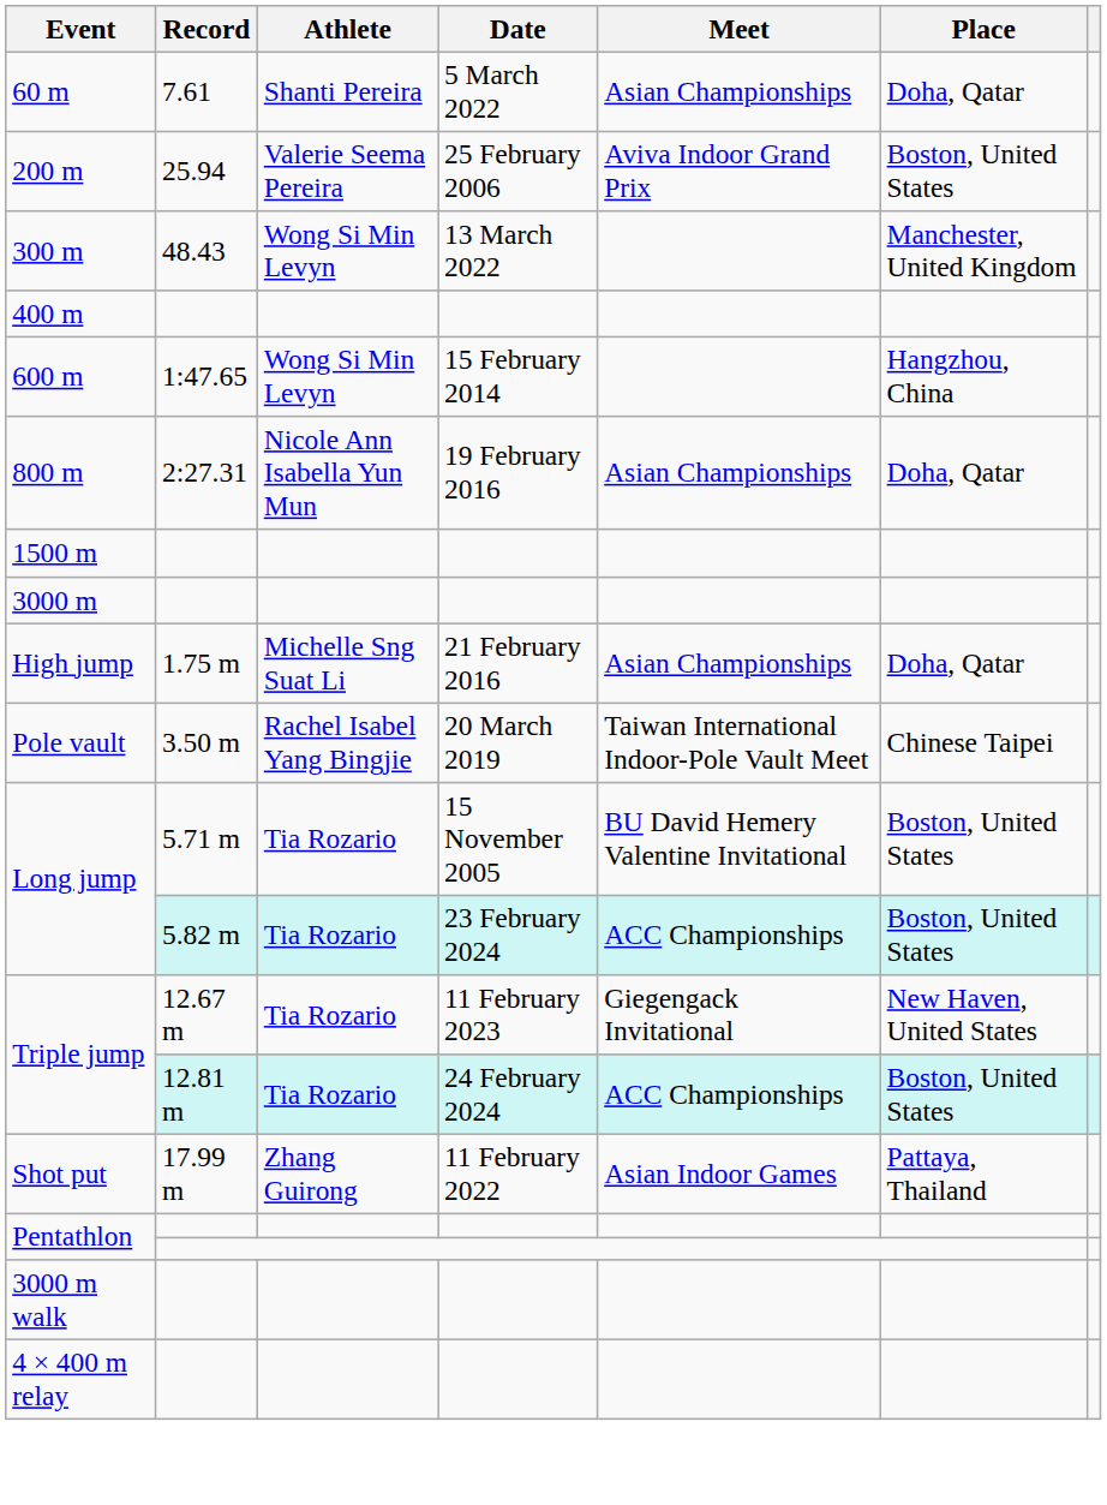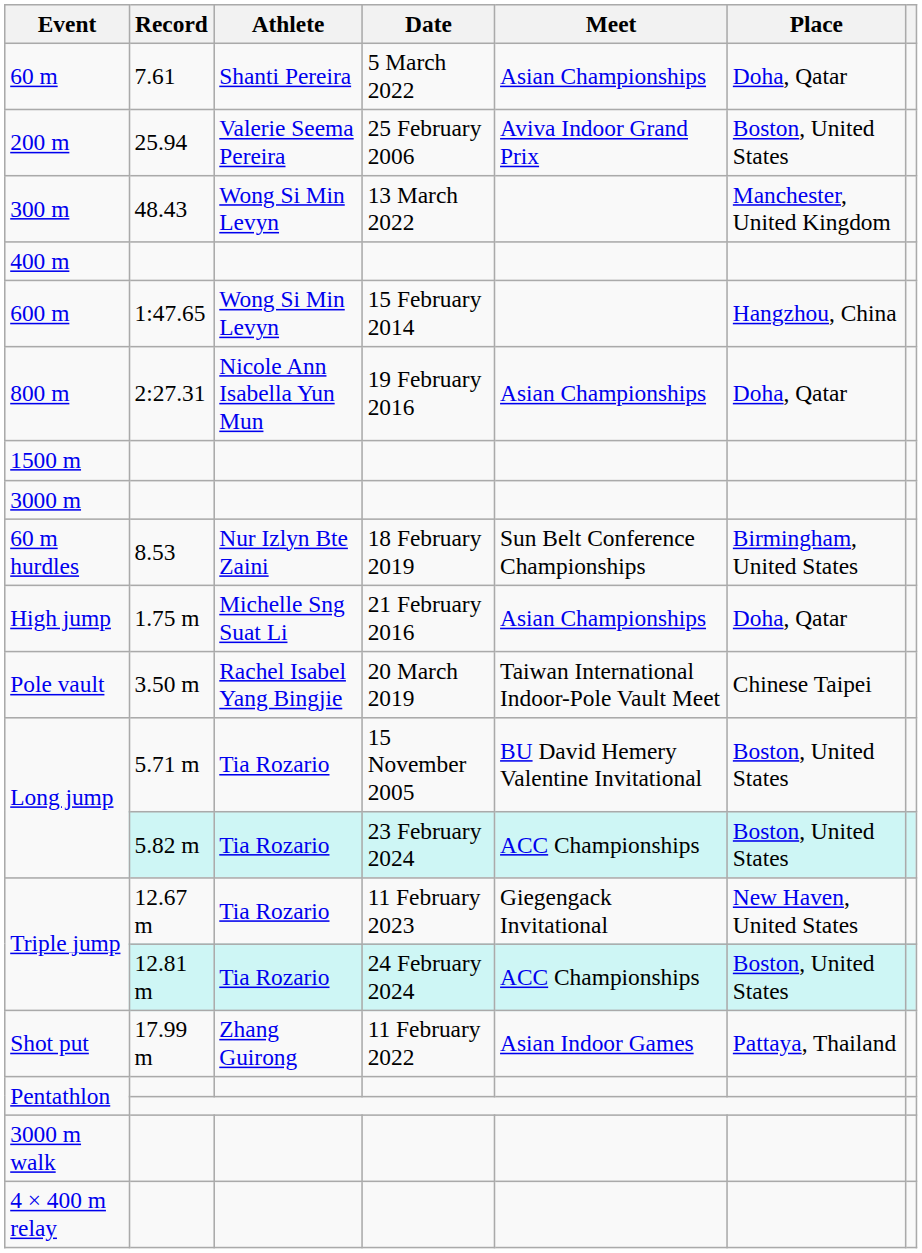 <table class="wikitable" style="font-size:95%; width: 95%;">
 <tr>
 <th>Event</th>
 <th>Record</th>
 <th>Athlete</th>
 <th>Date</th>
 <th>Meet</th>
 <th>Place</th>
 <th></th>
 </tr>
 <tr>
 <td><a href='#'>60 m</a></td>
 <td>7.61</td>
 <td><a href='#'>Shanti Pereira</a></td>
 <td>5 March 2022</td>
 <td><a href='#'>Asian Championships</a></td>
 <td><a href='#'>Doha</a>, Qatar</td>
 <td></td>
 </tr>
 <tr>
 <td><a href='#'>200 m</a></td>
 <td>25.94</td>
 <td><a href='#'>Valerie Seema Pereira</a></td>
 <td>25 February 2006</td>
 <td><a href='#'>Aviva Indoor Grand Prix</a></td>
 <td><a href='#'>Boston</a>, United States</td>
 <td></td>
 </tr>
 <tr>
 <td><a href='#'>300 m</a></td>
 <td>48.43</td>
 <td><a href='#'>Wong Si Min Levyn</a></td>
 <td>13 March 2022</td>
 <td></td>
 <td><a href='#'>Manchester</a>, United Kingdom</td>
 <td></td>
 </tr>
 <tr>
 <td><a href='#'>400 m</a></td>
 <td></td>
 <td></td>
 <td></td>
 <td></td>
 <td></td>
 <td></td>
 </tr>
 <tr>
 <td><a href='#'>600 m</a></td>
 <td>1:47.65</td>
 <td><a href='#'>Wong Si Min Levyn</a></td>
 <td>15 February 2014</td>
 <td></td>
 <td><a href='#'>Hangzhou</a>, China</td>
 <td></td>
 </tr>
 <tr>
 <td><a href='#'>800 m</a></td>
 <td>2:27.31</td>
 <td><a href='#'>Nicole Ann Isabella Yun Mun</a></td>
 <td>19 February 2016</td>
 <td><a href='#'>Asian Championships</a></td>
 <td><a href='#'>Doha</a>, Qatar</td>
 <td></td>
 </tr>
 <tr>
 <td><a href='#'>1500 m</a></td>
 <td></td>
 <td></td>
 <td></td>
 <td></td>
 <td></td>
 <td></td>
 </tr>
 <tr>
 <td><a href='#'>3000 m</a></td>
 <td></td>
 <td></td>
 <td></td>
 <td></td>
 <td></td>
+<td></td>
+</tr>
+<tr>
+<td><a href='#'>60 m hurdles</a></td>
+<td>8.53</td>
+<td><a href='#'>Nur Izlyn Bte Zaini</a></td>
+<td>18 February 2019</td>
+<td>Sun Belt Conference Championships</td>
+<td><a href='#'>Birmingham</a>, United States</td>
 <td></td>
 </tr>
 <tr>
 <td><a href='#'>High jump</a></td>
 <td>1.75 m</td>
 <td><a href='#'>Michelle Sng Suat Li</a></td>
 <td>21 February 2016</td>
 <td><a href='#'>Asian Championships</a></td>
 <td><a href='#'>Doha</a>, Qatar</td>
 <td></td>
 </tr>
 <tr>
 <td><a href='#'>Pole vault</a></td>
 <td>3.50 m</td>
 <td><a href='#'>Rachel Isabel Yang Bingjie</a></td>
 <td>20 March 2019</td>
 <td>Taiwan International Indoor-Pole Vault Meet</td>
 <td>Chinese Taipei</td>
 <td></td>
 </tr>
 <tr>
 <td rowspan=2><a href='#'>Long jump</a></td>
 <td>5.71 m</td>
 <td><a href='#'>Tia Rozario</a></td>
 <td>15 November 2005</td>
 <td><a href='#'>BU</a> David Hemery Valentine Invitational</td>
 <td><a href='#'>Boston</a>, United States</td>
 <td></td>
 </tr>
 <tr bgcolor=#CEF6F5>
 <td>5.82 m</td>
 <td><a href='#'>Tia Rozario</a></td>
 <td>23 February 2024</td>
 <td><a href='#'>ACC</a> Championships</td>
 <td><a href='#'>Boston</a>, United States</td>
 <td></td>
 </tr>
 <tr>
 <td rowspan=2><a href='#'>Triple jump</a></td>
 <td>12.67 m</td>
 <td><a href='#'>Tia Rozario</a></td>
 <td>11 February 2023</td>
 <td>Giegengack Invitational</td>
 <td><a href='#'>New Haven</a>, United States</td>
 <td></td>
 </tr>
 <tr bgcolor=#CEF6F5>
 <td>12.81 m</td>
 <td><a href='#'>Tia Rozario</a></td>
 <td>24 February 2024</td>
 <td><a href='#'>ACC</a> Championships</td>
 <td><a href='#'>Boston</a>, United States</td>
 <td></td>
 </tr>
 <tr>
 <td><a href='#'>Shot put</a></td>
 <td>17.99 m</td>
 <td><a href='#'>Zhang Guirong</a></td>
 <td>11 February 2022</td>
 <td><a href='#'>Asian Indoor Games</a></td>
 <td><a href='#'>Pattaya</a>, Thailand</td>
 <td></td>
 </tr>
 <tr>
 <td rowspan=2><a href='#'>Pentathlon</a></td>
 <td></td>
 <td></td>
 <td></td>
 <td></td>
 <td></td>
 <td></td>
 </tr>
 <tr>
 <td colspan=5></td>
 <td></td>
 </tr>
 <tr>
 <td><a href='#'>3000 m walk</a></td>
 <td></td>
 <td></td>
 <td></td>
 <td></td>
 <td></td>
 <td></td>
 </tr>
 <tr>
 <td><a href='#'>4 × 400 m relay</a></td>
 <td></td>
 <td></td>
 <td></td>
 <td></td>
 <td></td>
 <td></td>
 </tr>
 </table>
